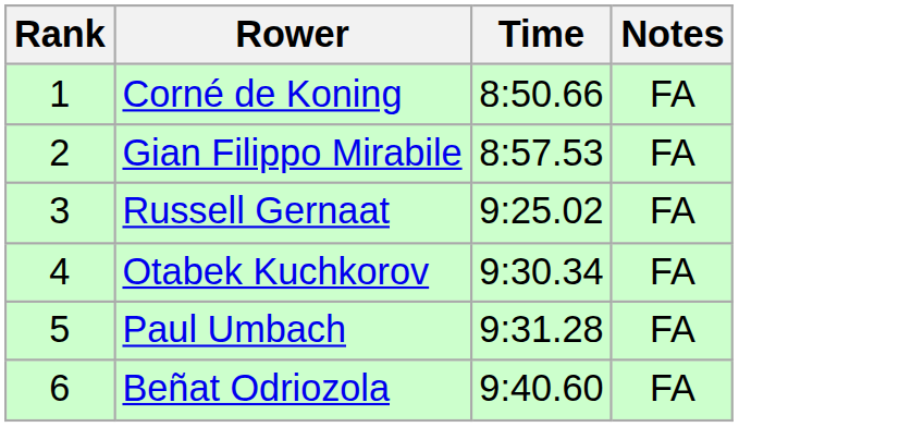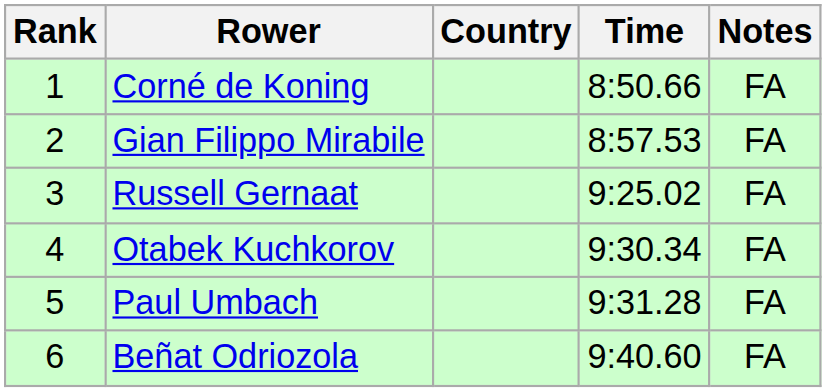 <table class="wikitable" style="text-align:center">
 <tr>
 <th>Rank</th>
 <th>Rower</th>
+<th>Country</th>
 <th>Time</th>
 <th>Notes</th>
 </tr>
 <tr bgcolor=ccffcc>
 <td>1</td>
 <td align="left"><a href='#'>Corné de Koning</a></td>
+<td align="left"></td>
 <td>8:50.66</td>
 <td>FA</td>
 </tr>
 <tr bgcolor=ccffcc>
 <td>2</td>
 <td align="left"><a href='#'>Gian Filippo Mirabile</a></td>
+<td align="left"></td>
 <td>8:57.53</td>
 <td>FA</td>
 </tr>
 <tr bgcolor=ccffcc>
 <td>3</td>
 <td align="left"><a href='#'>Russell Gernaat</a></td>
+<td align="left"></td>
 <td>9:25.02</td>
 <td>FA</td>
 </tr>
 <tr bgcolor=ccffcc>
 <td>4</td>
 <td align="left"><a href='#'>Otabek Kuchkorov</a></td>
+<td align="left"></td>
 <td>9:30.34</td>
 <td>FA</td>
 </tr>
 <tr bgcolor=ccffcc>
 <td>5</td>
 <td align="left"><a href='#'>Paul Umbach</a></td>
+<td align="left"></td>
 <td>9:31.28</td>
 <td>FA</td>
 </tr>
 <tr bgcolor=ccffcc>
 <td>6</td>
 <td align="left"><a href='#'>Beñat Odriozola</a></td>
+<td align="left"></td>
 <td>9:40.60</td>
 <td>FA</td>
 </tr>
 </table>
